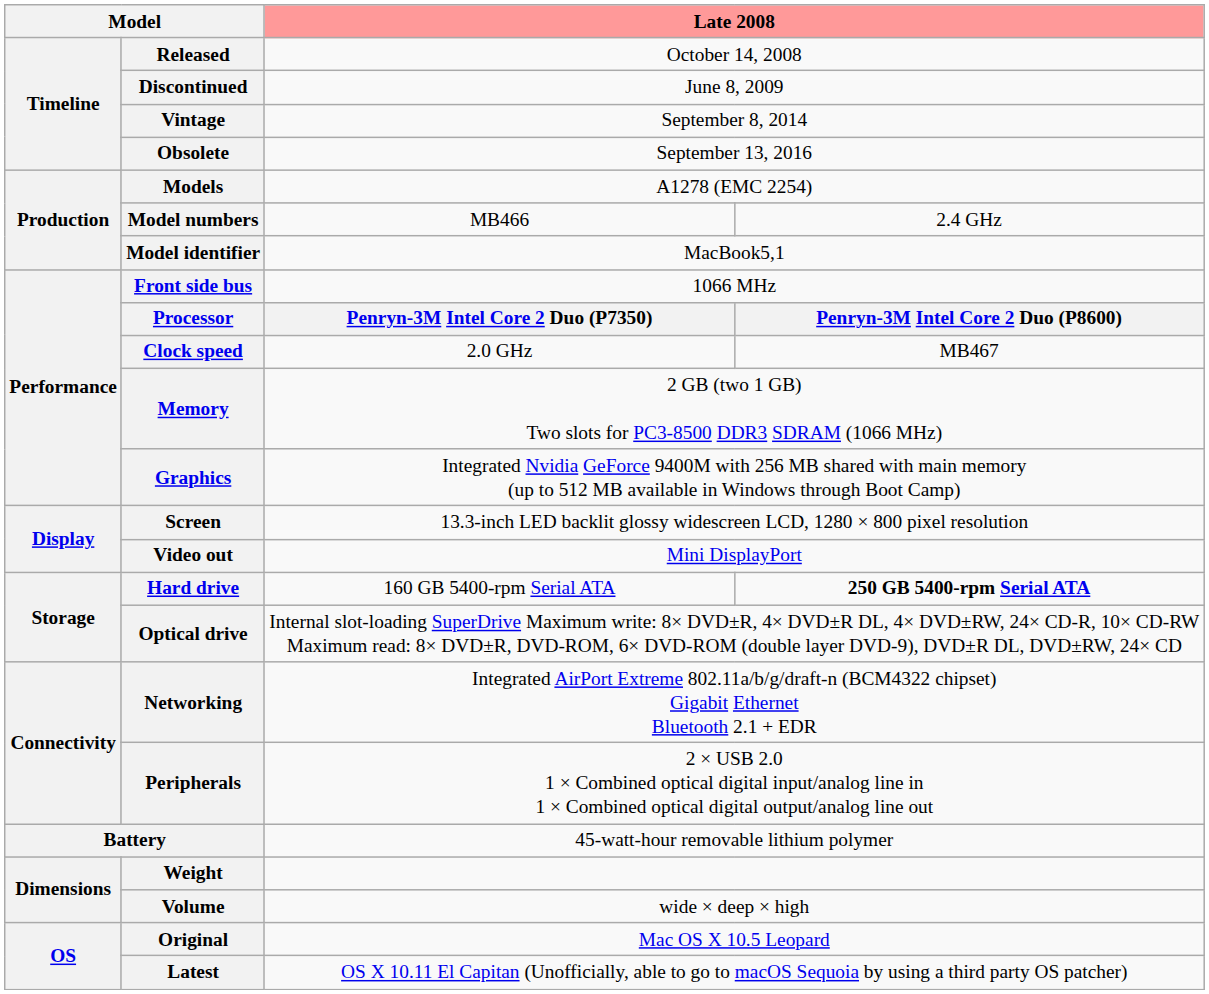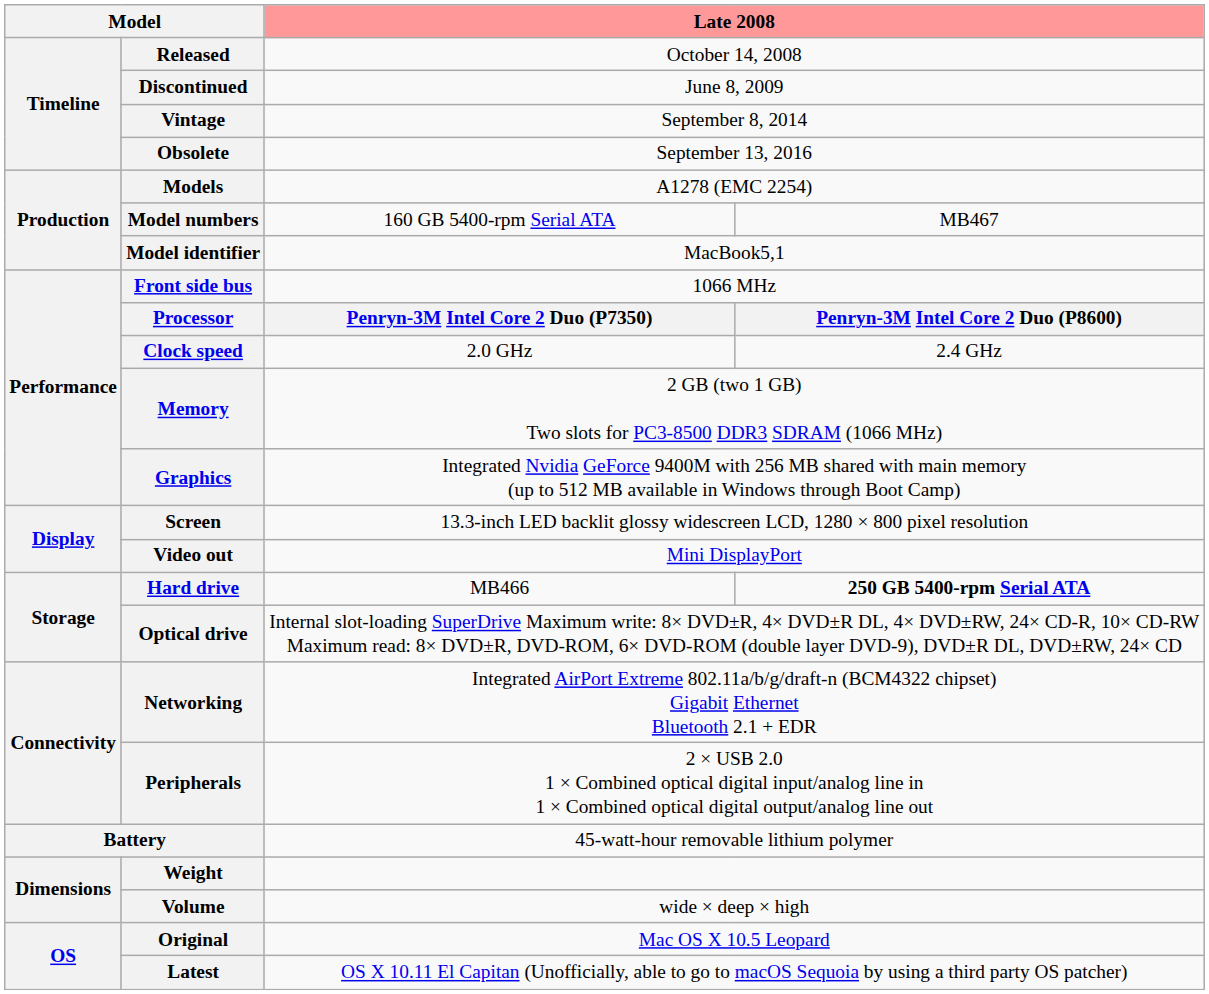 <table class="wikitable mw-collapsible" style="font-size:small; text-align:center">
 <tr>
 <th colspan=2>Model</th>
 <th colspan=2 style="background:#F99">Late 2008</th>
 </tr>
 <tr>
 <th rowspan=4>Timeline</th>
 <th>Released</th>
 <td colspan=2>October 14, 2008</td>
 </tr>
 <tr>
 <th>Discontinued</th>
 <td colspan=2>June 8, 2009</td>
 </tr>
 <tr>
 <th>Vintage</th>
 <td colspan=2>September 8, 2014</td>
 </tr>
 <tr>
 <th>Obsolete</th>
 <td colspan=2>September 13, 2016</td>
 </tr>
 <tr>
 <th rowspan=3>Production</th>
 <th>Models</th>
 <td colspan=2>A1278 (EMC 2254)</td>
 </tr>
 <tr>
 <th>Model numbers</th>
-<td>MB466</td>
-<td>2.4 GHz</td>
+<td>160 GB 5400-rpm <a href='#'>Serial ATA</a><br><em></em></td>
+<td>MB467</td>
 </tr>
 <tr>
 <th>Model identifier</th>
 <td colspan=2>MacBook5,1</td>
 </tr>
 <tr>
 <th rowspan=5>Performance</th>
 <th><a href='#'>Front side bus</a></th>
 <td colspan=2>1066 MHz</td>
 </tr>
 <tr>
 <th><a href='#'>Processor</a></th>
 <th><a href='#'>Penryn-3M</a> <a href='#'>Intel Core 2</a> Duo (P7350)</th>
 <th><a href='#'>Penryn-3M</a> <a href='#'>Intel Core 2</a> Duo (P8600)</th>
 </tr>
 <tr>
 <th><a href='#'>Clock speed</a></th>
 <td>2.0 GHz</td>
-<td>MB467</td>
+<td>2.4 GHz</td>
 </tr>
 <tr>
 <th><a href='#'>Memory</a><br></th>
 <td colspan=2>2 GB (two 1 GB) <br><em></em><br>Two slots for <a href='#'>PC3-8500</a> <a href='#'>DDR3</a> <a href='#'>SDRAM</a> (1066 MHz)</td>
 </tr>
 <tr>
 <th><a href='#'>Graphics</a></th>
 <td colspan=2>Integrated <a href='#'>Nvidia</a> <a href='#'>GeForce</a> 9400M with 256 MB shared with main memory <br>(up to 512 MB available in Windows through Boot Camp)</td>
 </tr>
 <tr>
 <th rowspan=2><a href='#'>Display</a></th>
 <th>Screen</th>
 <td colspan=2>13.3-inch LED backlit glossy widescreen LCD, 1280 × 800 pixel resolution</td>
 </tr>
 <tr>
 <th>Video out</th>
 <td colspan=2><a href='#'>Mini DisplayPort</a></td>
 </tr>
 <tr>
 <th rowspan=2>Storage</th>
 <th><a href='#'>Hard drive</a></th>
-<td>160 GB 5400-rpm <a href='#'>Serial ATA</a><br><em></em></td>
+<td>MB466</td>
 <td><strong>250 GB 5400-rpm <a href='#'>Serial ATA</a><br><em></em></strong></td>
 </tr>
 <tr>
 <th>Optical drive</th>
 <td colspan=2>Internal slot-loading <a href='#'>SuperDrive</a> Maximum write: 8× DVD±R, 4× DVD±R DL, 4× DVD±RW, 24× CD-R, 10× CD-RW<br>Maximum read: 8× DVD±R, DVD-ROM, 6× DVD-ROM (double layer DVD-9), DVD±R DL, DVD±RW, 24× CD</td>
 </tr>
 <tr>
 <th rowspan=2>Connectivity</th>
 <th>Networking</th>
 <td colspan=2>Integrated <a href='#'>AirPort Extreme</a> 802.11a/b/g/draft-n (BCM4322 chipset)<br><a href='#'>Gigabit</a> <a href='#'>Ethernet</a><br><a href='#'>Bluetooth</a> 2.1 + EDR</td>
 </tr>
 <tr>
 <th>Peripherals</th>
 <td colspan=2>2 × USB 2.0<br>1 × Combined optical digital input/analog line in<br>1 × Combined optical digital output/analog line out</td>
 </tr>
 <tr>
 <th colspan=2>Battery</th>
 <td colspan=2>45-watt-hour removable lithium polymer</td>
 </tr>
 <tr>
 <th rowspan=2>Dimensions</th>
 <th>Weight</th>
 <td colspan=2></td>
 </tr>
 <tr>
 <th>Volume</th>
 <td colspan=2> wide ×  deep ×  high</td>
 </tr>
 <tr>
 <th rowspan=2><a href='#'>OS</a></th>
 <th>Original</th>
 <td colspan=2><a href='#'>Mac OS X 10.5 Leopard</a></td>
 </tr>
 <tr>
 <th>Latest</th>
 <td colspan=2><a href='#'>OS X 10.11 El Capitan</a> (Unofficially, able to go to <a href='#'>macOS Sequoia</a> by using a third party OS patcher)</td>
 </tr>
 </table>
